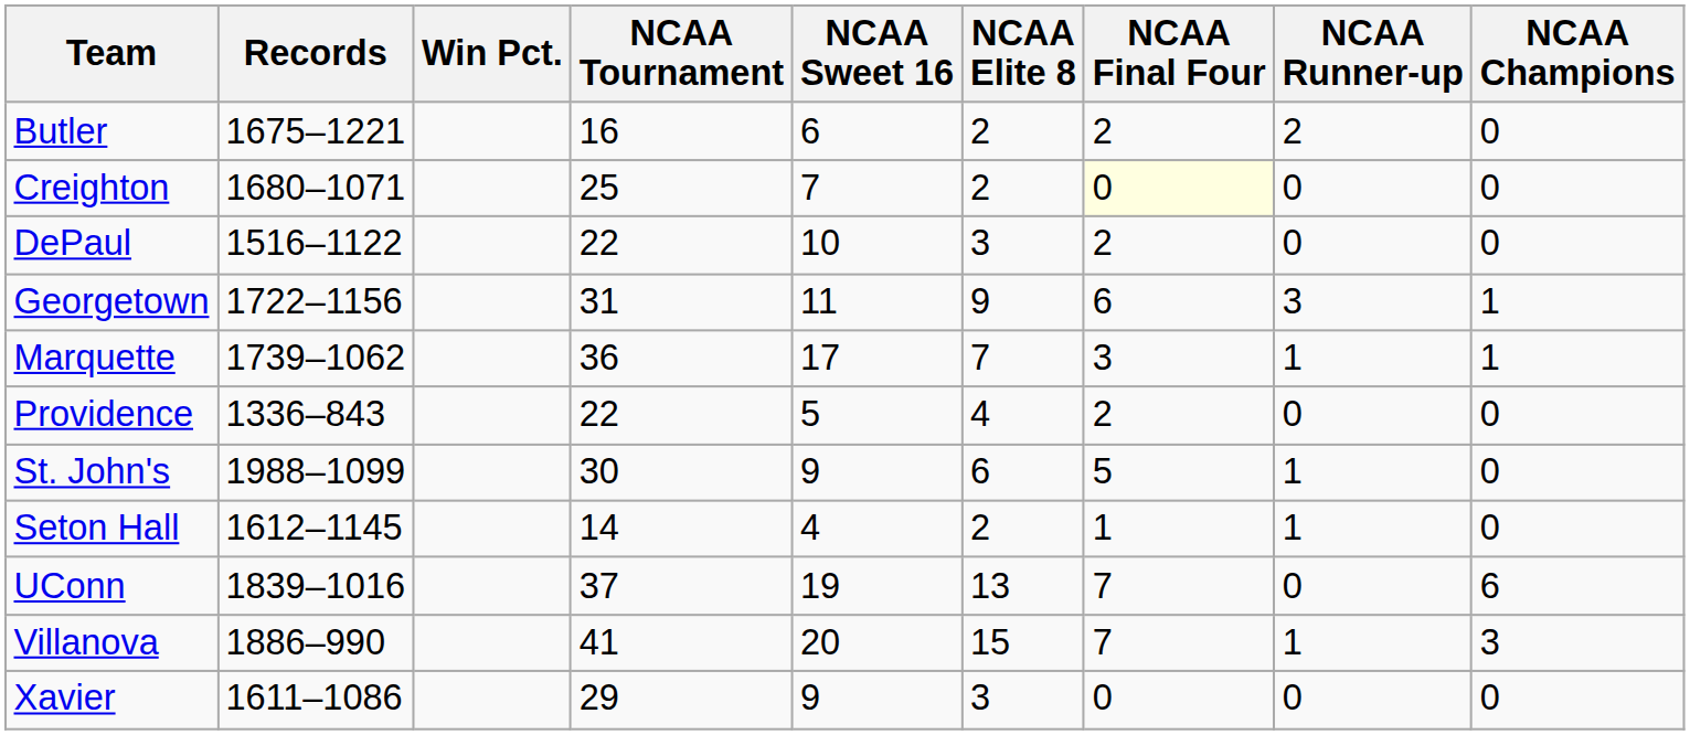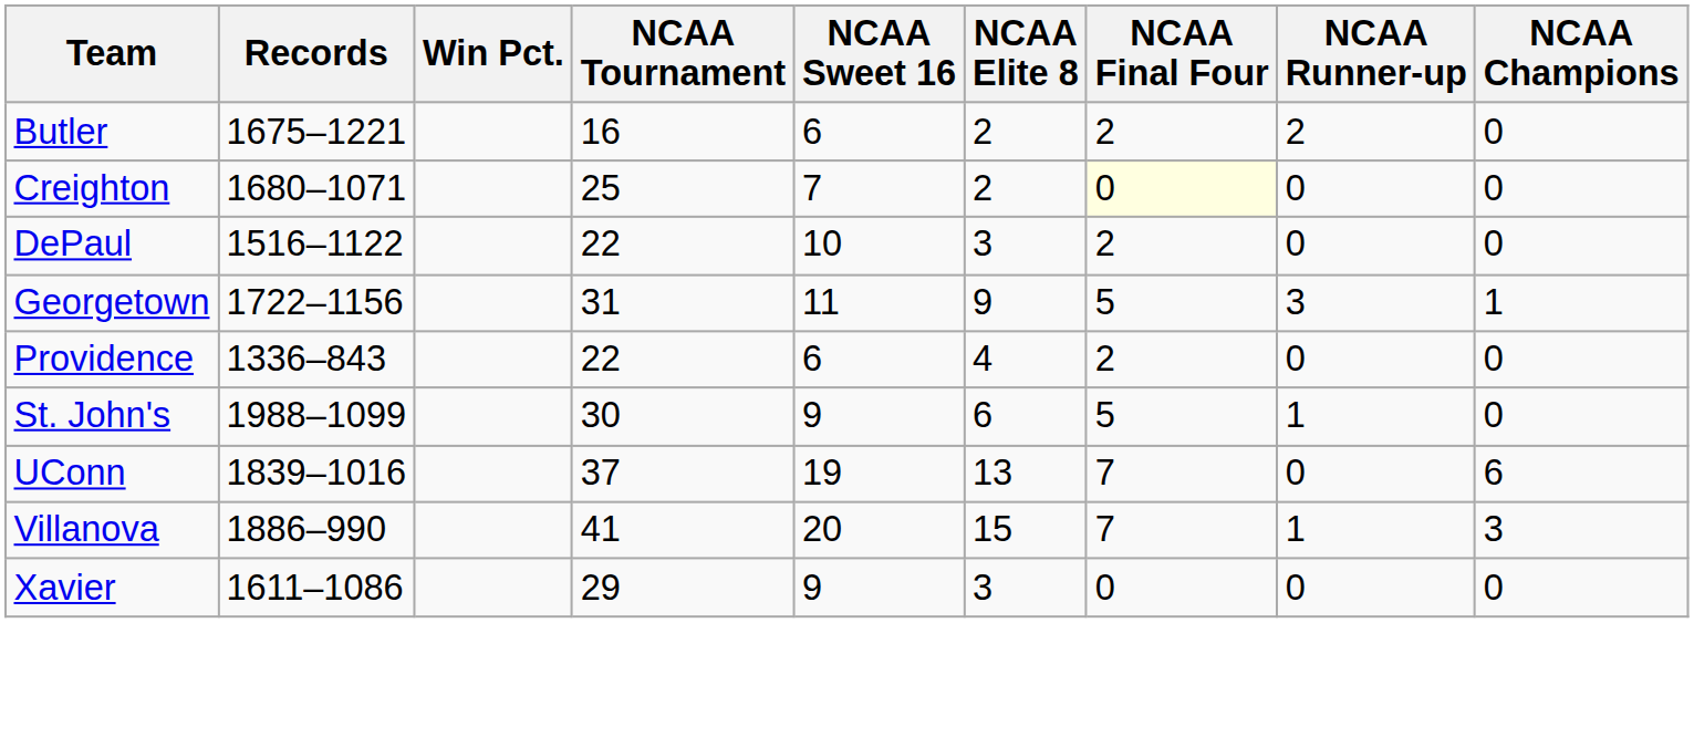 <table class="wikitable">
 <tr>
 <th>Team</th>
 <th>Records</th>
 <th>Win Pct.</th>
 <th>NCAA <br> Tournament</th>
 <th>NCAA <br> Sweet 16</th>
 <th>NCAA <br> Elite 8</th>
 <th>NCAA <br> Final Four</th>
 <th>NCAA <br> Runner-up</th>
 <th>NCAA <br> Champions</th>
 </tr>
 <tr>
 <td><a href='#'>Butler</a></td>
 <td>1675–1221</td>
 <td></td>
 <td>16</td>
 <td>6</td>
 <td>2</td>
 <td>2</td>
 <td>2</td>
 <td>0</td>
 </tr>
 <tr>
 <td><a href='#'>Creighton</a></td>
 <td>1680–1071</td>
 <td></td>
 <td>25</td>
 <td>7</td>
 <td>2</td>
 <td style="background: lightyellow;">0</td>
 <td>0</td>
 <td>0</td>
 </tr>
 <tr>
 <td><a href='#'>DePaul</a></td>
 <td>1516–1122</td>
 <td></td>
 <td>22</td>
 <td>10</td>
 <td>3</td>
 <td>2</td>
 <td>0</td>
 <td>0</td>
 </tr>
 <tr>
 <td><a href='#'>Georgetown</a></td>
 <td>1722–1156</td>
 <td></td>
 <td>31</td>
 <td>11</td>
 <td>9</td>
-<td>6</td>
+<td>5</td>
 <td>3</td>
-<td>1</td>
-</tr>
-<tr>
-<td><a href='#'>Marquette</a></td>
-<td>1739–1062</td>
-<td></td>
-<td>36</td>
-<td>17</td>
-<td>7</td>
-<td>3</td>
-<td>1</td>
 <td>1</td>
 </tr>
 <tr>
 <td><a href='#'>Providence</a></td>
 <td>1336–843</td>
 <td></td>
 <td>22</td>
-<td>5</td>
+<td>6</td>
 <td>4</td>
 <td>2</td>
 <td>0</td>
 <td>0</td>
 </tr>
 <tr>
 <td><a href='#'>St. John's</a></td>
 <td>1988–1099</td>
 <td></td>
 <td>30</td>
 <td>9</td>
 <td>6</td>
 <td>5</td>
-<td>1</td>
-<td>0</td>
-</tr>
-<tr>
-<td><a href='#'>Seton Hall</a></td>
-<td>1612–1145</td>
-<td></td>
-<td>14</td>
-<td>4</td>
-<td>2</td>
-<td>1</td>
 <td>1</td>
 <td>0</td>
 </tr>
 <tr>
 <td><a href='#'>UConn</a></td>
 <td>1839–1016</td>
 <td></td>
 <td>37</td>
 <td>19</td>
 <td>13</td>
 <td>7</td>
 <td>0</td>
 <td>6</td>
 </tr>
 <tr>
 <td><a href='#'>Villanova</a></td>
 <td>1886–990</td>
 <td></td>
 <td>41</td>
 <td>20</td>
 <td>15</td>
 <td>7</td>
 <td>1</td>
 <td>3</td>
 </tr>
 <tr>
 <td><a href='#'>Xavier</a></td>
 <td>1611–1086</td>
 <td></td>
 <td>29</td>
 <td>9</td>
 <td>3</td>
 <td>0</td>
 <td>0</td>
 <td>0</td>
 </tr>
 </table>
